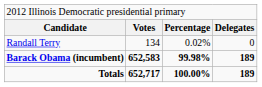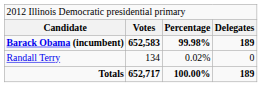 <table class=wikitable>
 <tr>
 <td Colspan=4>2012 Illinois Democratic presidential primary</td>
 </tr>
 <tr>
 <th>Candidate</th>
 <th>Votes</th>
 <th>Percentage</th>
 <th>Delegates</th>
 </tr>
 <tr>
+<td><strong><a href='#'>Barack Obama</a></strong> <strong>(incumbent)</strong></td>
+<td align="right"><strong>652,583</strong></td>
+<td align="right"><strong>99.98%</strong></td>
+<td align="right"><strong>189</strong></td>
+</tr>
+<tr>
 <td><a href='#'>Randall Terry</a></td>
 <td align="right">134</td>
 <td align="right">0.02%</td>
 <td align="right">0</td>
-</tr>
-<tr>
-<td><strong><a href='#'>Barack Obama</a></strong> <strong>(incumbent)</strong></td>
-<td align="right"><strong>652,583</strong></td>
-<td align="right"><strong>99.98%</strong></td>
-<td align="right"><strong>189</strong></td>
 </tr>
 <tr>
 <td align="right"><strong>Totals</strong></td>
 <td align="right"><strong>652,717</strong></td>
 <td align="right"><strong>100.00%</strong></td>
 <td align="right"><strong>189</strong></td>
 </tr>
 </table>
